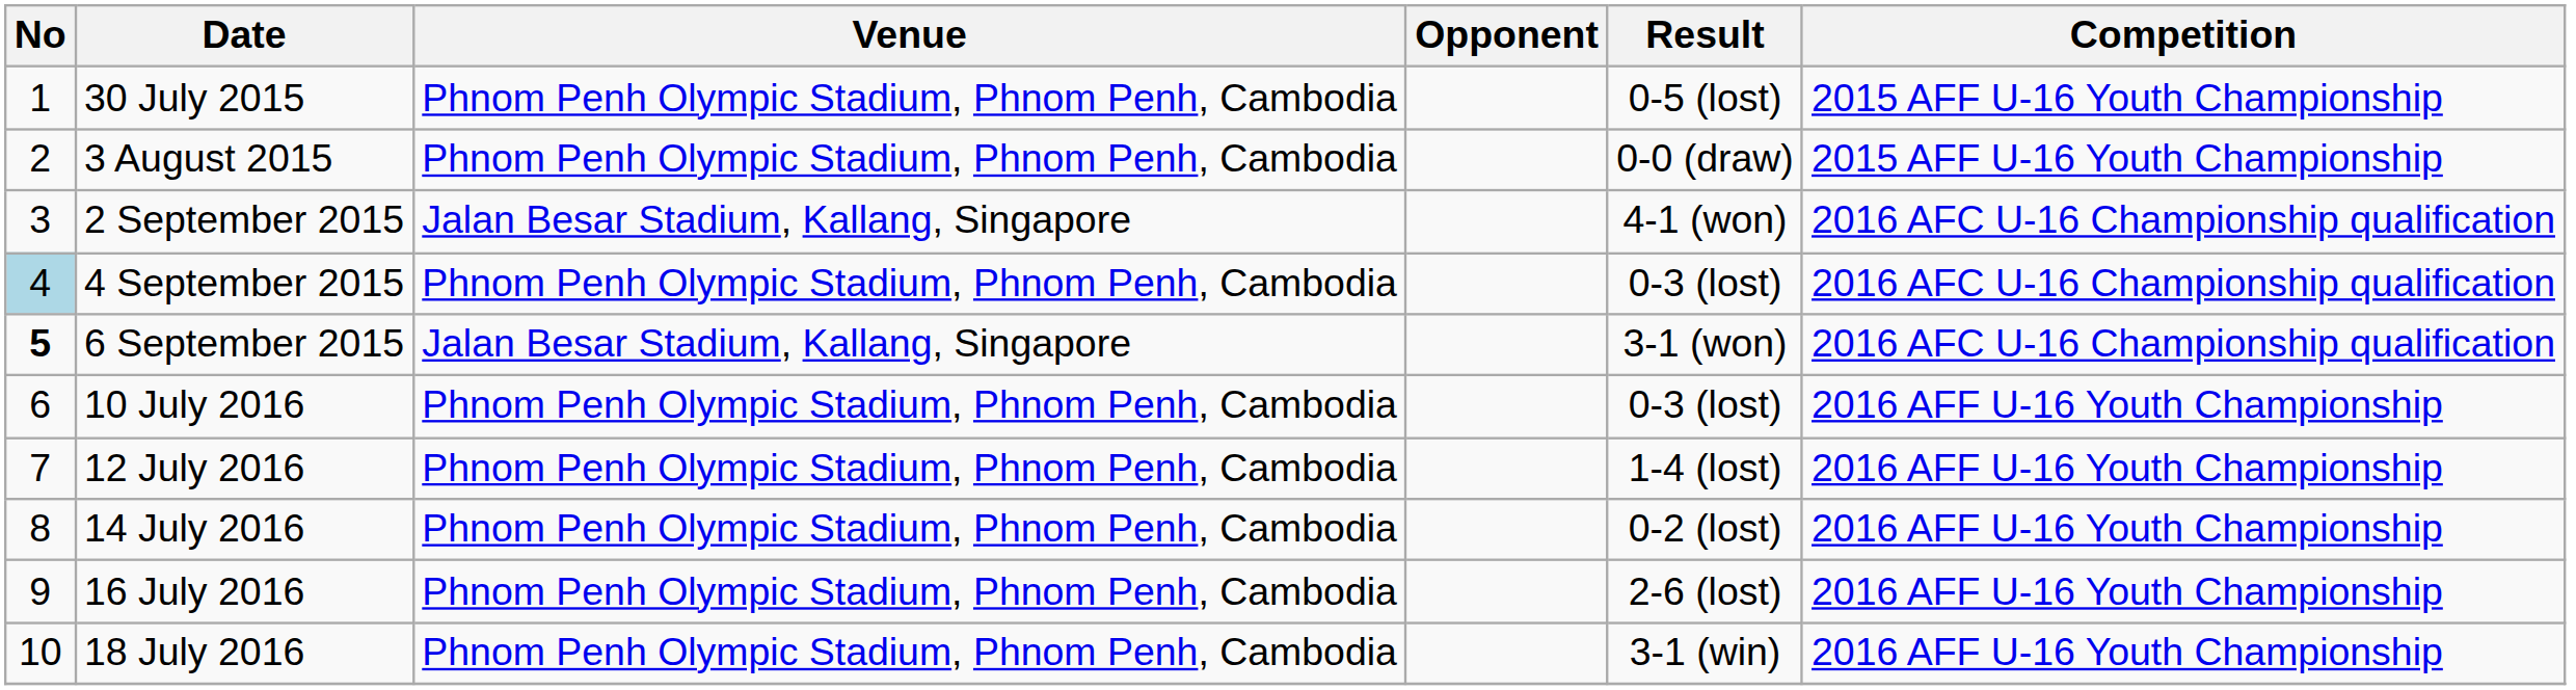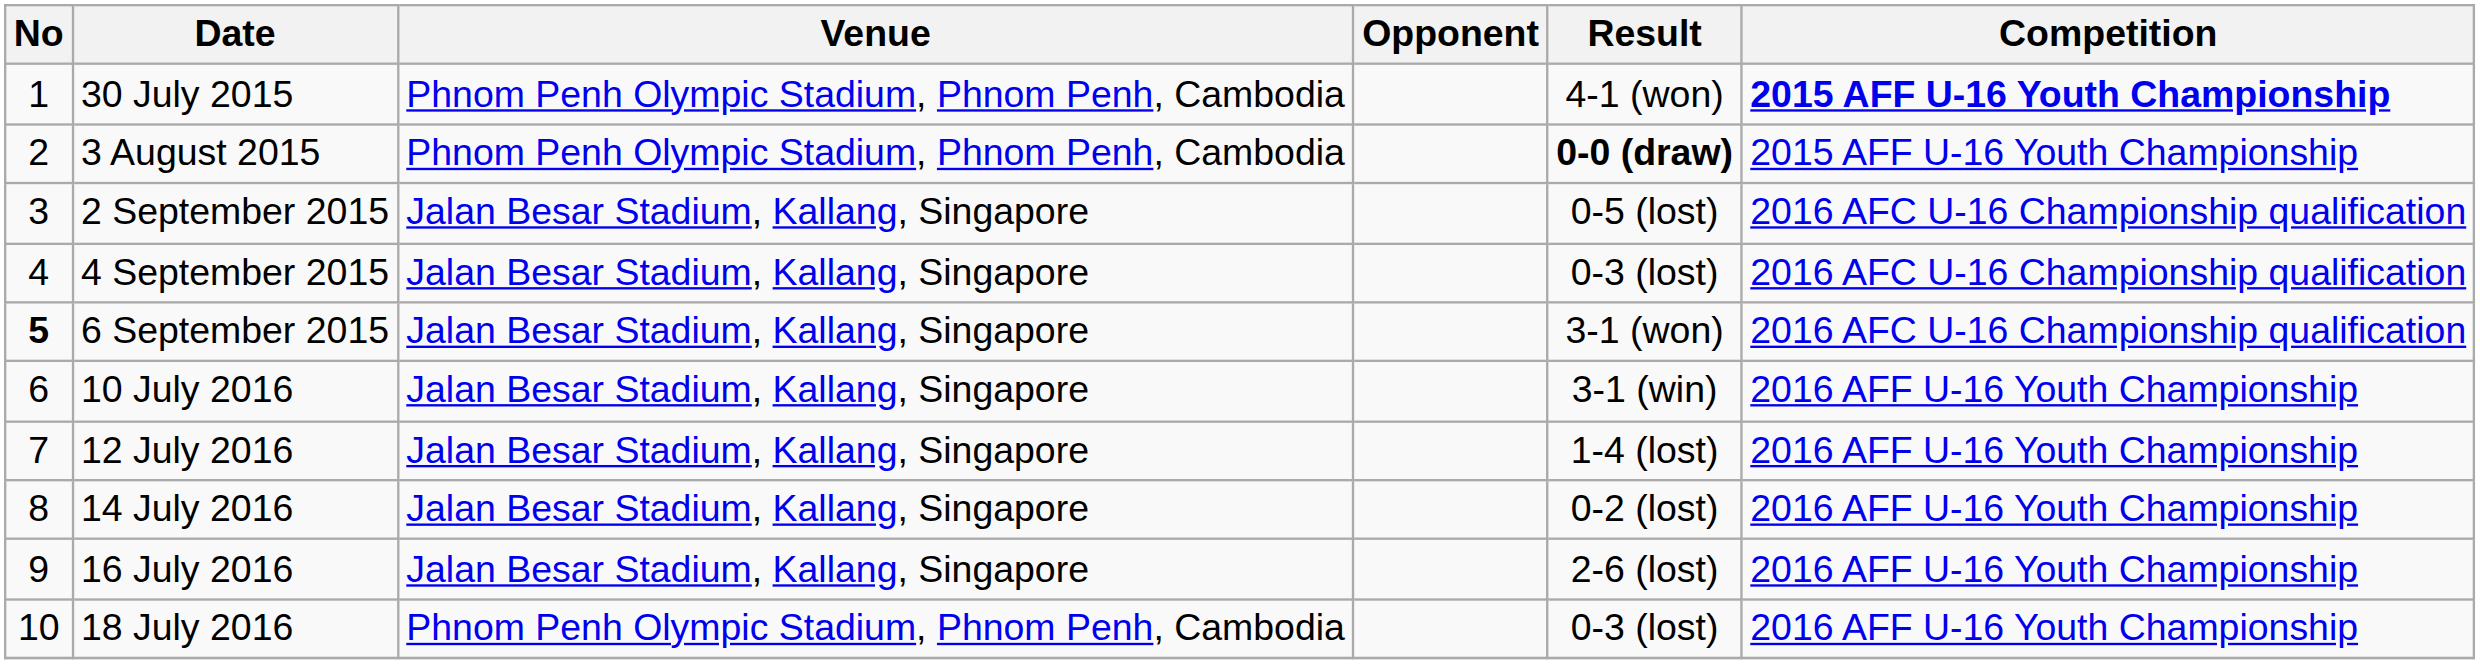 <table class="wikitable">
 <tr>
 <th>No</th>
 <th>Date</th>
 <th>Venue</th>
 <th>Opponent</th>
 <th>Result</th>
 <th>Competition</th>
 </tr>
 <tr>
 <td align=center>1</td>
 <td>30 July 2015</td>
 <td><a href='#'>Phnom Penh Olympic Stadium</a>, <a href='#'>Phnom Penh</a>, Cambodia</td>
 <td></td>
-<td align=center>0-5 (lost)</td>
-<td><a href='#'>2015 AFF U-16 Youth Championship</a></td>
+<td align=center>4-1 (won)</td>
+<td><strong><a href='#'>2015 AFF U-16 Youth Championship</a></strong></td>
 </tr>
 <tr>
 <td align=center>2</td>
 <td>3 August 2015</td>
 <td><a href='#'>Phnom Penh Olympic Stadium</a>, <a href='#'>Phnom Penh</a>, Cambodia</td>
 <td></td>
-<td align=center>0-0 (draw)</td>
+<td align=center><strong>0-0 (draw)</strong></td>
 <td><a href='#'>2015 AFF U-16 Youth Championship</a></td>
 </tr>
 <tr>
 <td align=center>3</td>
 <td>2 September 2015</td>
 <td><a href='#'>Jalan Besar Stadium</a>, <a href='#'>Kallang</a>, Singapore</td>
 <td></td>
-<td align=center>4-1 (won)</td>
+<td align=center>0-5 (lost)</td>
 <td><a href='#'>2016 AFC U-16 Championship qualification</a></td>
 </tr>
 <tr>
-<td align=center style="background: lightblue;">4</td>
+<td align=center>4</td>
 <td>4 September 2015</td>
-<td><a href='#'>Phnom Penh Olympic Stadium</a>, <a href='#'>Phnom Penh</a>, Cambodia</td>
+<td><a href='#'>Jalan Besar Stadium</a>, <a href='#'>Kallang</a>, Singapore</td>
 <td></td>
 <td align=center>0-3 (lost)</td>
 <td><a href='#'>2016 AFC U-16 Championship qualification</a></td>
 </tr>
 <tr>
 <td align=center><strong>5</strong></td>
 <td>6 September 2015</td>
 <td><a href='#'>Jalan Besar Stadium</a>, <a href='#'>Kallang</a>, Singapore</td>
 <td></td>
 <td align=center>3-1 (won)</td>
 <td><a href='#'>2016 AFC U-16 Championship qualification</a></td>
 </tr>
 <tr>
 <td align=center>6</td>
 <td>10 July 2016</td>
-<td><a href='#'>Phnom Penh Olympic Stadium</a>, <a href='#'>Phnom Penh</a>, Cambodia</td>
+<td><a href='#'>Jalan Besar Stadium</a>, <a href='#'>Kallang</a>, Singapore</td>
 <td></td>
-<td align=center>0-3 (lost)</td>
+<td align=center>3-1 (win)</td>
 <td><a href='#'>2016 AFF U-16 Youth Championship</a></td>
 </tr>
 <tr>
 <td align=center>7</td>
 <td>12 July 2016</td>
-<td><a href='#'>Phnom Penh Olympic Stadium</a>, <a href='#'>Phnom Penh</a>, Cambodia</td>
+<td><a href='#'>Jalan Besar Stadium</a>, <a href='#'>Kallang</a>, Singapore</td>
 <td></td>
 <td align=center>1-4 (lost)</td>
 <td><a href='#'>2016 AFF U-16 Youth Championship</a></td>
 </tr>
 <tr>
 <td align=center>8</td>
 <td>14 July 2016</td>
-<td><a href='#'>Phnom Penh Olympic Stadium</a>, <a href='#'>Phnom Penh</a>, Cambodia</td>
+<td><a href='#'>Jalan Besar Stadium</a>, <a href='#'>Kallang</a>, Singapore</td>
 <td></td>
 <td align=center>0-2 (lost)</td>
 <td><a href='#'>2016 AFF U-16 Youth Championship</a></td>
 </tr>
 <tr>
 <td align=center>9</td>
 <td>16 July 2016</td>
-<td><a href='#'>Phnom Penh Olympic Stadium</a>, <a href='#'>Phnom Penh</a>, Cambodia</td>
+<td><a href='#'>Jalan Besar Stadium</a>, <a href='#'>Kallang</a>, Singapore</td>
 <td></td>
 <td align=center>2-6 (lost)</td>
 <td><a href='#'>2016 AFF U-16 Youth Championship</a></td>
 </tr>
 <tr>
 <td align=center>10</td>
 <td>18 July 2016</td>
 <td><a href='#'>Phnom Penh Olympic Stadium</a>, <a href='#'>Phnom Penh</a>, Cambodia</td>
 <td></td>
-<td align=center>3-1 (win)</td>
+<td align=center>0-3 (lost)</td>
 <td><a href='#'>2016 AFF U-16 Youth Championship</a></td>
 </tr>
 <tr>
 </tr>
 </table>
